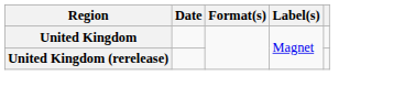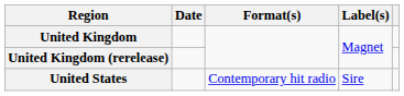 <table class="wikitable plainrowheaders">
 <tr>
 <th scope="col">Region</th>
 <th scope="col">Date</th>
 <th scope="col">Format(s)</th>
 <th scope="col">Label(s)</th>
 <th scope="col"></th>
 </tr>
 <tr>
 <th scope="row">United Kingdom</th>
 <td></td>
 <td rowspan="2"></td>
 <td rowspan="2"><a href='#'>Magnet</a></td>
 <td></td>
 </tr>
 <tr>
 <th scope="row">United Kingdom (rerelease)</th>
 <td></td>
 <td></td>
 </tr>
+<tr>
+<th scope="row">United States</th>
+<td></td>
+<td><a href='#'>Contemporary hit radio</a></td>
+<td><a href='#'>Sire</a></td>
+<td></td>
+</tr>
 </table>
